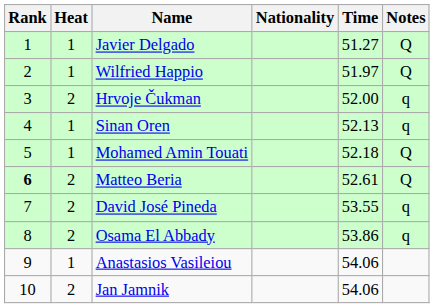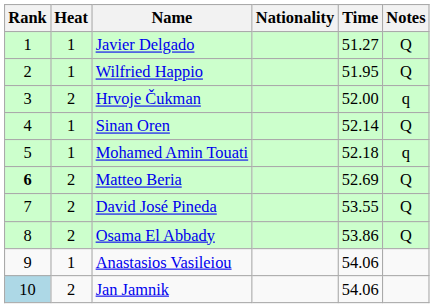 <table class="wikitable sortable" style="text-align:center;font-size:95%">
 <tr>
 <th>Rank</th>
 <th>Heat</th>
 <th>Name</th>
 <th>Nationality</th>
 <th>Time</th>
 <th>Notes</th>
 </tr>
 <tr bgcolor=ccffcc>
 <td>1</td>
 <td>1</td>
 <td align=left><a href='#'>Javier Delgado</a></td>
 <td align=left></td>
 <td>51.27</td>
 <td>Q</td>
 </tr>
 <tr bgcolor=ccffcc>
 <td>2</td>
 <td>1</td>
 <td align=left><a href='#'>Wilfried Happio</a></td>
 <td align=left></td>
-<td>51.97</td>
+<td>51.95</td>
 <td>Q</td>
 </tr>
 <tr bgcolor=ccffcc>
 <td>3</td>
 <td>2</td>
 <td align=left><a href='#'>Hrvoje Čukman</a></td>
 <td align=left></td>
 <td>52.00</td>
 <td>q</td>
 </tr>
 <tr bgcolor=ccffcc>
 <td>4</td>
 <td>1</td>
 <td align=left><a href='#'>Sinan Oren</a></td>
 <td align=left></td>
-<td>52.13</td>
-<td>q</td>
+<td>52.14</td>
+<td>Q</td>
 </tr>
 <tr bgcolor=ccffcc>
 <td>5</td>
 <td>1</td>
 <td align=left><a href='#'>Mohamed Amin Touati</a></td>
 <td align=left></td>
 <td>52.18</td>
-<td>Q</td>
+<td>q</td>
 </tr>
 <tr bgcolor=ccffcc>
 <td><strong>6</strong></td>
 <td>2</td>
 <td align=left><a href='#'>Matteo Beria</a></td>
 <td align=left></td>
-<td>52.61</td>
+<td>52.69</td>
 <td>Q</td>
 </tr>
 <tr bgcolor=ccffcc>
 <td>7</td>
 <td>2</td>
 <td align=left><a href='#'>David José Pineda</a></td>
 <td align=left></td>
 <td>53.55</td>
-<td>q</td>
+<td>Q</td>
 </tr>
 <tr bgcolor=ccffcc>
 <td>8</td>
 <td>2</td>
 <td align=left><a href='#'>Osama El Abbady</a></td>
 <td align=left></td>
 <td>53.86</td>
-<td>q</td>
+<td>Q</td>
 </tr>
 <tr>
 <td>9</td>
 <td>1</td>
 <td align=left><a href='#'>Anastasios Vasileiou</a></td>
 <td align=left></td>
 <td>54.06</td>
 <td></td>
 </tr>
 <tr>
-<td>10</td>
+<td style="background: lightblue;">10</td>
 <td>2</td>
 <td align=left><a href='#'>Jan Jamnik</a></td>
 <td align=left></td>
 <td>54.06</td>
 <td></td>
 </tr>
 </table>
